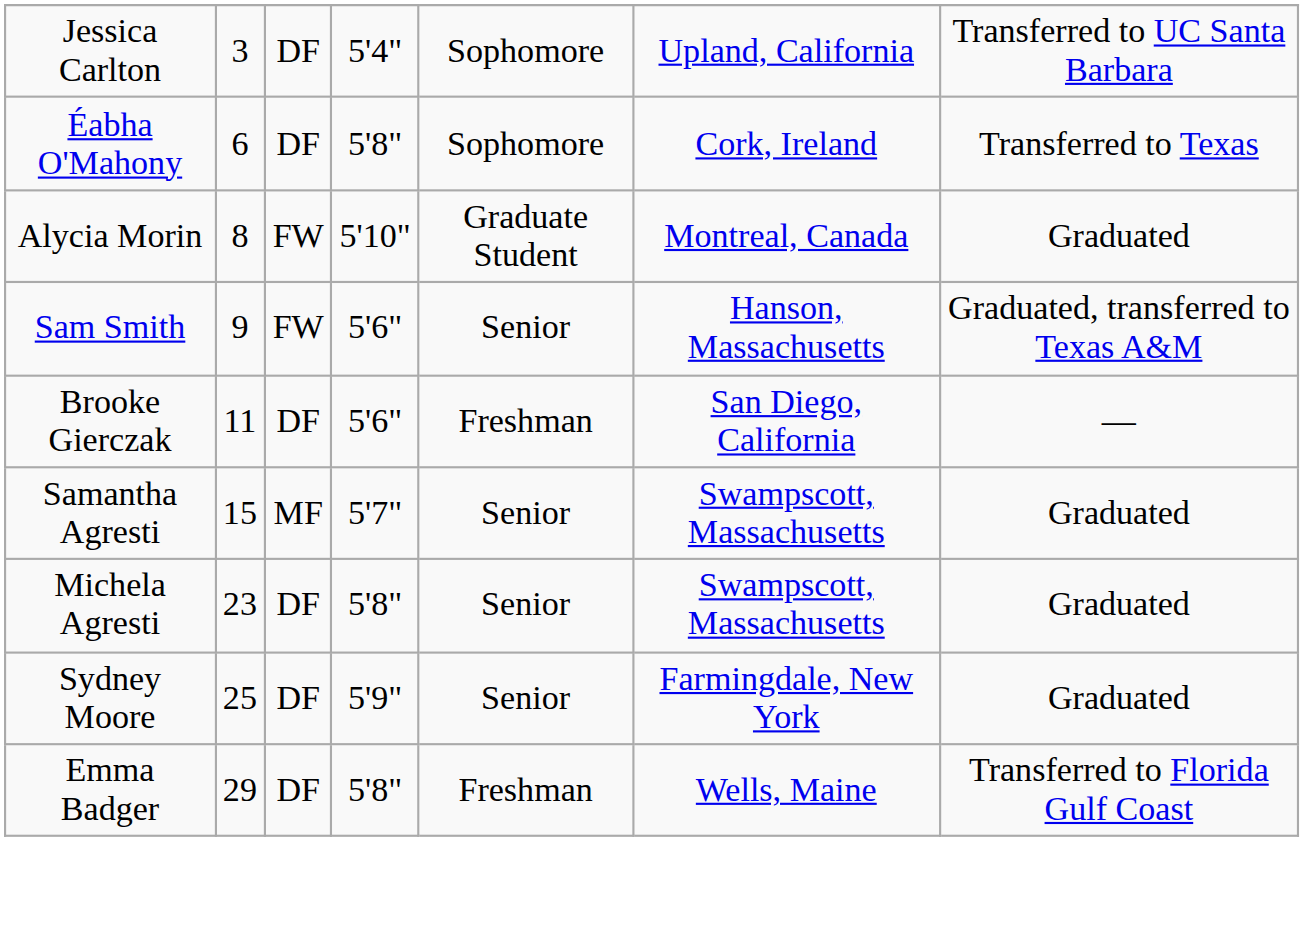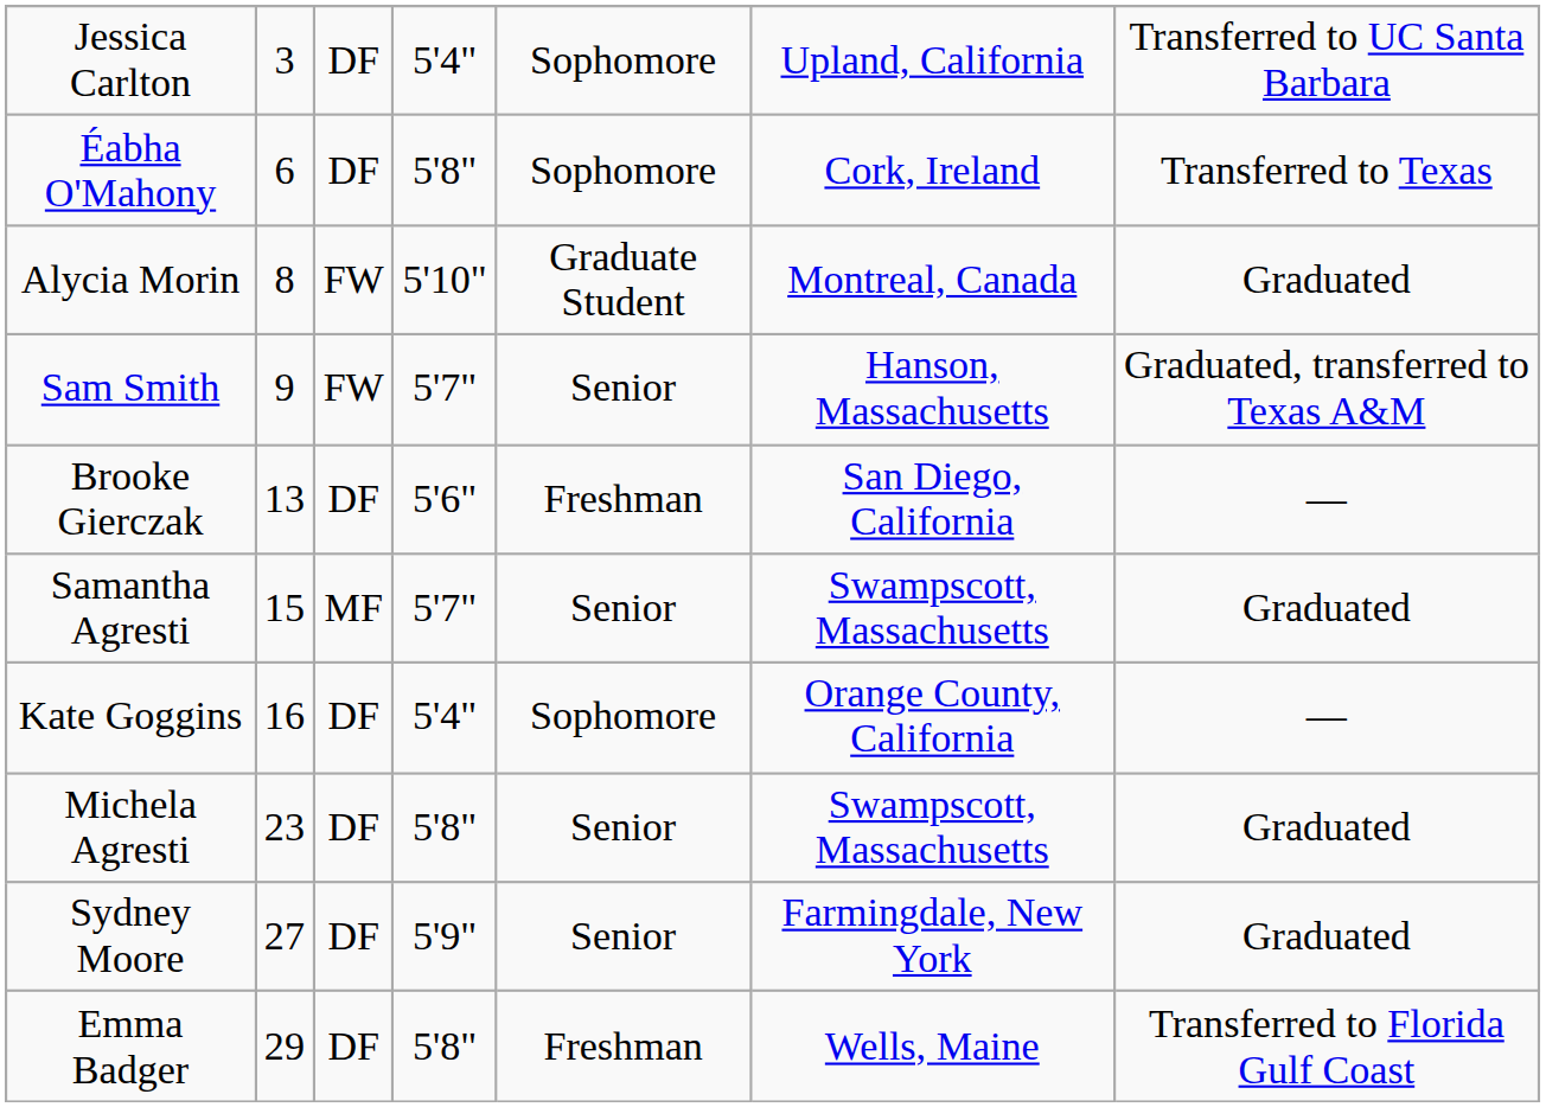 <table class="wikitable sortable" style="text-align:center;" border="1">
 <tr align=center>
 </tr>
 <tr>
 <td>Jessica Carlton</td>
 <td>3</td>
 <td>DF</td>
 <td>5'4"</td>
 <td>Sophomore</td>
 <td><a href='#'>Upland, California</a></td>
 <td>Transferred to <a href='#'>UC Santa Barbara</a></td>
 </tr>
 <tr>
 <td><a href='#'>Éabha O'Mahony</a></td>
 <td>6</td>
 <td>DF</td>
 <td>5'8"</td>
 <td>Sophomore</td>
 <td><a href='#'>Cork, Ireland</a></td>
 <td>Transferred to <a href='#'>Texas</a></td>
 </tr>
 <tr>
 <td>Alycia Morin</td>
 <td>8</td>
 <td>FW</td>
 <td>5'10"</td>
 <td>Graduate Student</td>
 <td><a href='#'>Montreal, Canada</a></td>
 <td>Graduated</td>
 </tr>
 <tr>
 <td><a href='#'>Sam Smith</a></td>
 <td>9</td>
 <td>FW</td>
-<td>5'6"</td>
+<td>5'7"</td>
 <td>Senior</td>
 <td><a href='#'>Hanson, Massachusetts</a></td>
 <td>Graduated, transferred to <a href='#'>Texas A&M</a></td>
 </tr>
 <tr>
 <td>Brooke Gierczak</td>
-<td>11</td>
+<td>13</td>
 <td>DF</td>
 <td>5'6"</td>
 <td>Freshman</td>
 <td><a href='#'>San Diego, California</a></td>
 <td>—</td>
 </tr>
 <tr>
 <td>Samantha Agresti</td>
 <td>15</td>
 <td>MF</td>
 <td>5'7"</td>
 <td>Senior</td>
 <td><a href='#'>Swampscott, Massachusetts</a></td>
 <td>Graduated</td>
 </tr>
 <tr>
+<td>Kate Goggins</td>
+<td>16</td>
+<td>DF</td>
+<td>5'4"</td>
+<td>Sophomore</td>
+<td><a href='#'>Orange County, California</a></td>
+<td>—</td>
+</tr>
+<tr>
 <td>Michela Agresti</td>
 <td>23</td>
 <td>DF</td>
 <td>5'8"</td>
 <td>Senior</td>
 <td><a href='#'>Swampscott, Massachusetts</a></td>
 <td>Graduated</td>
 </tr>
 <tr>
 <td>Sydney Moore</td>
-<td>25</td>
+<td>27</td>
 <td>DF</td>
 <td>5'9"</td>
 <td>Senior</td>
 <td><a href='#'>Farmingdale, New York</a></td>
 <td>Graduated</td>
 </tr>
 <tr>
 <td>Emma Badger</td>
 <td>29</td>
 <td>DF</td>
 <td>5'8"</td>
 <td>Freshman</td>
 <td><a href='#'>Wells, Maine</a></td>
 <td>Transferred to <a href='#'>Florida Gulf Coast</a></td>
 </tr>
 </table>
